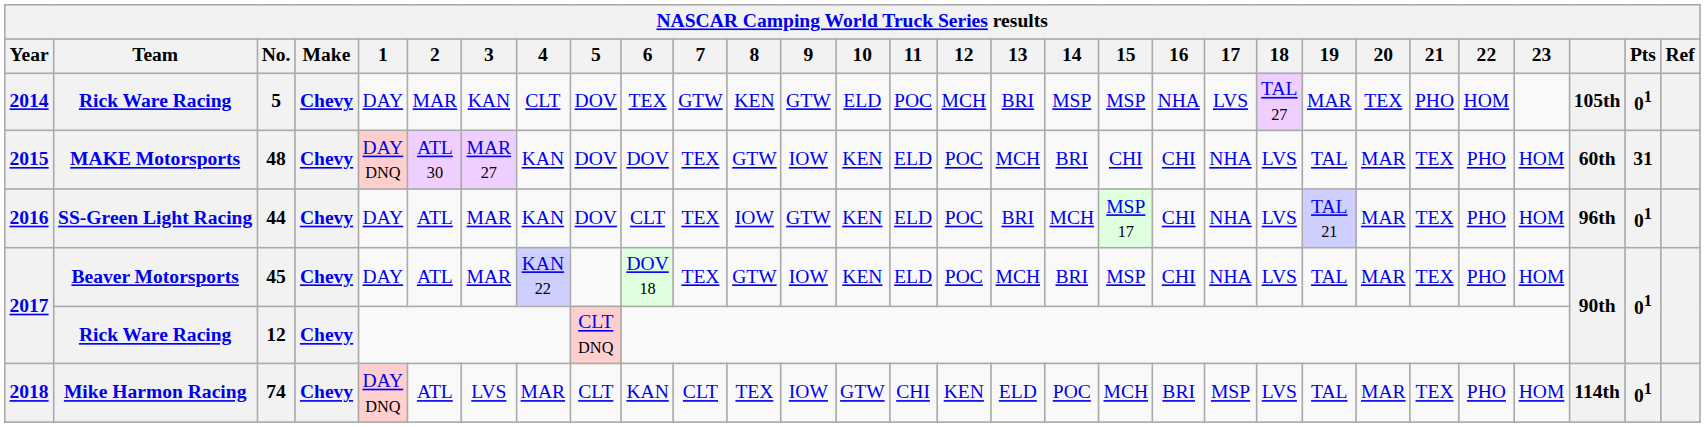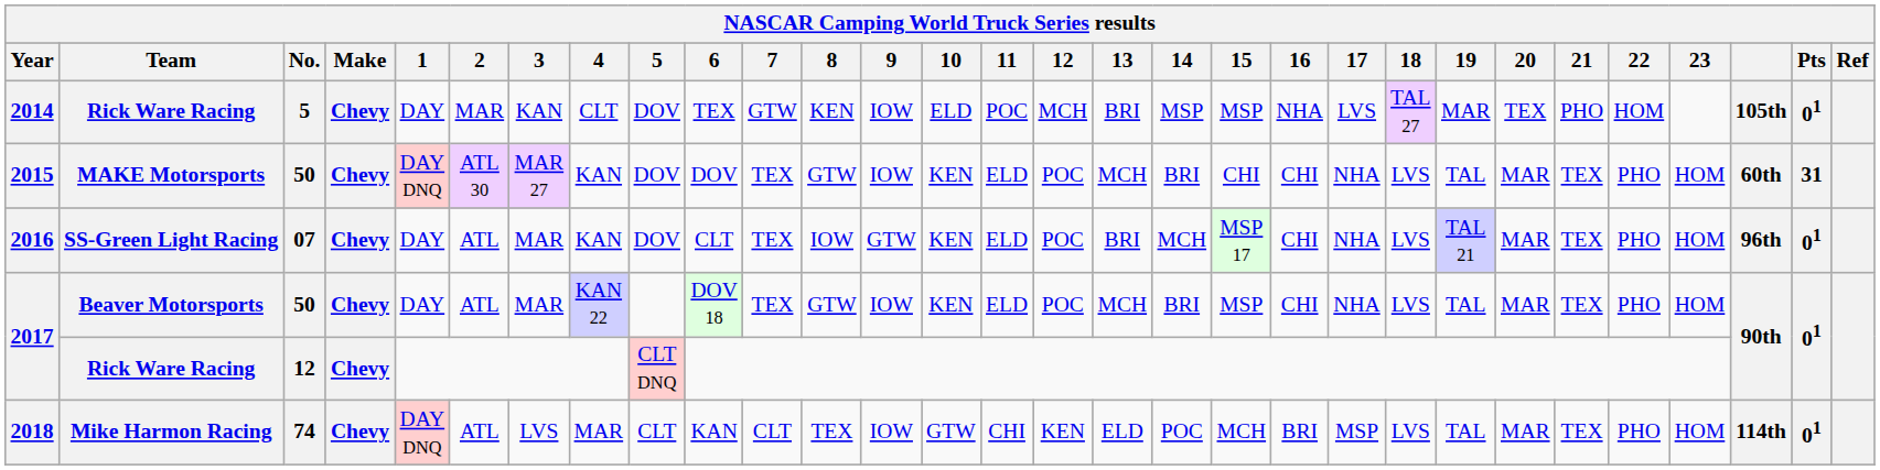 <table class="wikitable" style="text-align:center; font-size:75%">
 <tr>
 <th colspan=30><a href='#'>NASCAR Camping World Truck Series</a> results</th>
 </tr>
 <tr>
 <th>Year</th>
 <th>Team</th>
 <th>No.</th>
 <th>Make</th>
 <th>1</th>
 <th>2</th>
 <th>3</th>
 <th>4</th>
 <th>5</th>
 <th>6</th>
 <th>7</th>
 <th>8</th>
 <th>9</th>
 <th>10</th>
 <th>11</th>
 <th>12</th>
 <th>13</th>
 <th>14</th>
 <th>15</th>
 <th>16</th>
 <th>17</th>
 <th>18</th>
 <th>19</th>
 <th>20</th>
 <th>21</th>
 <th>22</th>
 <th>23</th>
 <th></th>
 <th>Pts</th>
 <th>Ref</th>
 </tr>
 <tr>
 <th><a href='#'>2014</a></th>
 <th><a href='#'>Rick Ware Racing</a></th>
 <th>5</th>
 <th><a href='#'>Chevy</a></th>
 <td><a href='#'>DAY</a></td>
 <td><a href='#'>MAR</a></td>
 <td><a href='#'>KAN</a></td>
 <td><a href='#'>CLT</a></td>
 <td><a href='#'>DOV</a></td>
 <td><a href='#'>TEX</a></td>
 <td><a href='#'>GTW</a></td>
 <td><a href='#'>KEN</a></td>
-<td><a href='#'>GTW</a></td>
+<td><a href='#'>IOW</a></td>
 <td><a href='#'>ELD</a></td>
 <td><a href='#'>POC</a></td>
 <td><a href='#'>MCH</a></td>
 <td><a href='#'>BRI</a></td>
 <td><a href='#'>MSP</a></td>
 <td><a href='#'>MSP</a></td>
 <td><a href='#'>NHA</a></td>
 <td><a href='#'>LVS</a></td>
 <td style="background:#EFCFFF;"><a href='#'>TAL</a><br><small>27</small></td>
 <td><a href='#'>MAR</a></td>
 <td><a href='#'>TEX</a></td>
 <td><a href='#'>PHO</a></td>
 <td><a href='#'>HOM</a></td>
 <td></td>
 <th>105th</th>
 <th>0<sup>1</sup></th>
 <th></th>
 </tr>
 <tr>
 <th><a href='#'>2015</a></th>
 <th><a href='#'>MAKE Motorsports</a></th>
-<th>48</th>
+<th>50</th>
 <th><a href='#'>Chevy</a></th>
 <td style="background:#FFCFCF;"><a href='#'>DAY</a><br><small>DNQ</small></td>
 <td style="background:#EFCFFF;"><a href='#'>ATL</a><br><small>30</small></td>
 <td style="background:#EFCFFF;"><a href='#'>MAR</a><br><small>27</small></td>
 <td><a href='#'>KAN</a></td>
 <td><a href='#'>DOV</a></td>
 <td><a href='#'>DOV</a></td>
 <td><a href='#'>TEX</a></td>
 <td><a href='#'>GTW</a></td>
 <td><a href='#'>IOW</a></td>
 <td><a href='#'>KEN</a></td>
 <td><a href='#'>ELD</a></td>
 <td><a href='#'>POC</a></td>
 <td><a href='#'>MCH</a></td>
 <td><a href='#'>BRI</a></td>
 <td><a href='#'>CHI</a></td>
 <td><a href='#'>CHI</a></td>
 <td><a href='#'>NHA</a></td>
 <td><a href='#'>LVS</a></td>
 <td><a href='#'>TAL</a></td>
 <td><a href='#'>MAR</a></td>
 <td><a href='#'>TEX</a></td>
 <td><a href='#'>PHO</a></td>
 <td><a href='#'>HOM</a></td>
 <th>60th</th>
 <th>31</th>
 <th></th>
 </tr>
 <tr>
 <th><a href='#'>2016</a></th>
 <th><a href='#'>SS-Green Light Racing</a></th>
-<th>44</th>
+<th>07</th>
 <th><a href='#'>Chevy</a></th>
 <td><a href='#'>DAY</a></td>
 <td><a href='#'>ATL</a></td>
 <td><a href='#'>MAR</a></td>
 <td><a href='#'>KAN</a></td>
 <td><a href='#'>DOV</a></td>
 <td><a href='#'>CLT</a></td>
 <td><a href='#'>TEX</a></td>
 <td><a href='#'>IOW</a></td>
 <td><a href='#'>GTW</a></td>
 <td><a href='#'>KEN</a></td>
 <td><a href='#'>ELD</a></td>
 <td><a href='#'>POC</a></td>
 <td><a href='#'>BRI</a></td>
 <td><a href='#'>MCH</a></td>
 <td style="background:#DFFFDF;"><a href='#'>MSP</a><br><small>17</small></td>
 <td><a href='#'>CHI</a></td>
 <td><a href='#'>NHA</a></td>
 <td><a href='#'>LVS</a></td>
 <td style="background:#CFCFFF;"><a href='#'>TAL</a><br><small>21</small></td>
 <td><a href='#'>MAR</a></td>
 <td><a href='#'>TEX</a></td>
 <td><a href='#'>PHO</a></td>
 <td><a href='#'>HOM</a></td>
 <th>96th</th>
 <th>0<sup>1</sup></th>
 <th></th>
 </tr>
 <tr>
 <th rowspan=2><a href='#'>2017</a></th>
 <th><a href='#'>Beaver Motorsports</a></th>
-<th>45</th>
+<th>50</th>
 <th><a href='#'>Chevy</a></th>
 <td><a href='#'>DAY</a></td>
 <td><a href='#'>ATL</a></td>
 <td><a href='#'>MAR</a></td>
 <td style="background:#CFCFFF;"><a href='#'>KAN</a><br><small>22</small></td>
 <td></td>
 <td style="background:#DFFFDF;"><a href='#'>DOV</a><br><small>18</small></td>
 <td><a href='#'>TEX</a></td>
 <td><a href='#'>GTW</a></td>
 <td><a href='#'>IOW</a></td>
 <td><a href='#'>KEN</a></td>
 <td><a href='#'>ELD</a></td>
 <td><a href='#'>POC</a></td>
 <td><a href='#'>MCH</a></td>
 <td><a href='#'>BRI</a></td>
 <td><a href='#'>MSP</a></td>
 <td><a href='#'>CHI</a></td>
 <td><a href='#'>NHA</a></td>
 <td><a href='#'>LVS</a></td>
 <td><a href='#'>TAL</a></td>
 <td><a href='#'>MAR</a></td>
 <td><a href='#'>TEX</a></td>
 <td><a href='#'>PHO</a></td>
 <td><a href='#'>HOM</a></td>
 <th rowspan=2>90th</th>
 <th rowspan=2>0<sup>1</sup></th>
 <th rowspan=2></th>
 </tr>
 <tr>
 <th><a href='#'>Rick Ware Racing</a></th>
 <th>12</th>
 <th><a href='#'>Chevy</a></th>
 <td colspan=4></td>
 <td style="background:#FFCFCF;"><a href='#'>CLT</a><br><small>DNQ</small></td>
 <td colspan=18></td>
 </tr>
 <tr>
 <th><a href='#'>2018</a></th>
 <th><a href='#'>Mike Harmon Racing</a></th>
 <th>74</th>
 <th><a href='#'>Chevy</a></th>
 <td style="background:#FFCFCF;"><a href='#'>DAY</a><br><small>DNQ</small></td>
 <td><a href='#'>ATL</a></td>
 <td><a href='#'>LVS</a></td>
 <td><a href='#'>MAR</a></td>
 <td><a href='#'>CLT</a></td>
 <td><a href='#'>KAN</a></td>
 <td><a href='#'>CLT</a></td>
 <td><a href='#'>TEX</a></td>
 <td><a href='#'>IOW</a></td>
 <td><a href='#'>GTW</a></td>
 <td><a href='#'>CHI</a></td>
 <td><a href='#'>KEN</a></td>
 <td><a href='#'>ELD</a></td>
 <td><a href='#'>POC</a></td>
 <td><a href='#'>MCH</a></td>
 <td><a href='#'>BRI</a></td>
 <td><a href='#'>MSP</a></td>
 <td><a href='#'>LVS</a></td>
 <td><a href='#'>TAL</a></td>
 <td><a href='#'>MAR</a></td>
 <td><a href='#'>TEX</a></td>
 <td><a href='#'>PHO</a></td>
 <td><a href='#'>HOM</a></td>
 <th>114th</th>
 <th>0<sup>1</sup></th>
 <th></th>
 </tr>
 </table>
